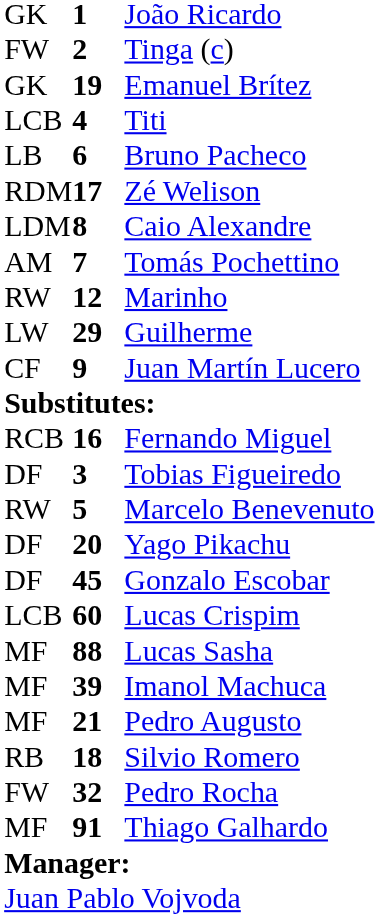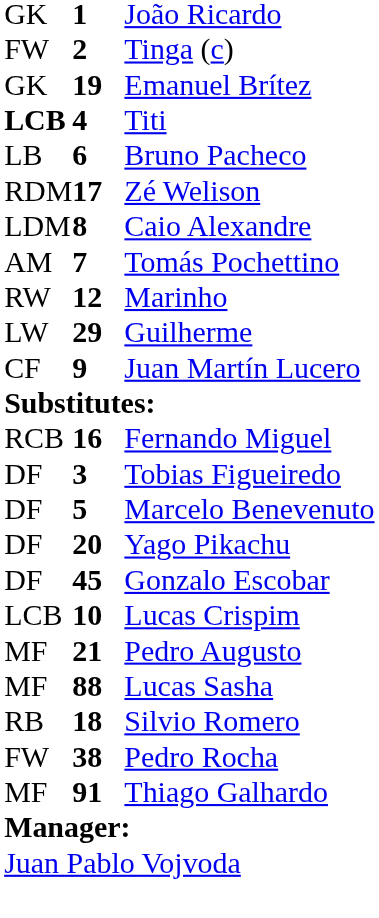 <table style="font-size:90%; margin:0.2em auto;" cellspacing="0" cellpadding="0">
 <tr>
 <th width="25"></th>
 <th width="25"></th>
 </tr>
 <tr>
 <td>GK</td>
 <td><strong>1</strong></td>
 <td> <a href='#'>João Ricardo</a></td>
 </tr>
 <tr>
 <td>FW</td>
 <td><strong>2</strong></td>
 <td> <a href='#'>Tinga</a> (<a href='#'>c</a>)</td>
 </tr>
 <tr>
 <td>GK</td>
 <td><strong>19</strong></td>
 <td> <a href='#'>Emanuel Brítez</a></td>
 <td></td>
 </tr>
 <tr>
-<td>LCB</td>
+<td><strong>LCB</strong></td>
 <td><strong>4</strong></td>
 <td> <a href='#'>Titi</a></td>
 </tr>
 <tr>
 <td>LB</td>
 <td><strong>6</strong></td>
 <td> <a href='#'>Bruno Pacheco</a></td>
 </tr>
 <tr>
 <td>RDM</td>
 <td><strong>17</strong></td>
 <td> <a href='#'>Zé Welison</a></td>
 <td></td>
 <td></td>
 </tr>
 <tr>
 <td>LDM</td>
 <td><strong>8</strong></td>
 <td> <a href='#'>Caio Alexandre</a></td>
 <td></td>
 <td></td>
 </tr>
 <tr>
 <td>AM</td>
 <td><strong>7</strong></td>
 <td> <a href='#'>Tomás Pochettino</a></td>
 <td></td>
 <td></td>
 </tr>
 <tr>
 <td>RW</td>
 <td><strong>12</strong></td>
 <td> <a href='#'>Marinho</a></td>
 <td></td>
 <td></td>
 </tr>
 <tr>
 <td>LW</td>
 <td><strong>29</strong></td>
 <td> <a href='#'>Guilherme</a></td>
 <td></td>
 <td></td>
 </tr>
 <tr>
 <td>CF</td>
 <td><strong>9</strong></td>
 <td> <a href='#'>Juan Martín Lucero</a></td>
 <td></td>
 <td></td>
 </tr>
 <tr>
 <td colspan=3><strong>Substitutes:</strong></td>
 </tr>
 <tr>
 <td>RCB</td>
 <td><strong>16</strong></td>
 <td> <a href='#'>Fernando Miguel</a></td>
 </tr>
 <tr>
 <td>DF</td>
 <td><strong>3</strong></td>
 <td> <a href='#'>Tobias Figueiredo</a></td>
 </tr>
 <tr>
-<td>RW</td>
+<td>DF</td>
 <td><strong>5</strong></td>
 <td> <a href='#'>Marcelo Benevenuto</a></td>
 </tr>
 <tr>
 <td>DF</td>
 <td><strong>20</strong></td>
 <td> <a href='#'>Yago Pikachu</a></td>
 <td></td>
 <td></td>
 </tr>
 <tr>
 <td>DF</td>
 <td><strong>45</strong></td>
 <td> <a href='#'>Gonzalo Escobar</a></td>
 </tr>
 <tr>
 <td>LCB</td>
-<td><strong>60</strong></td>
+<td><strong>10</strong></td>
 <td> <a href='#'>Lucas Crispim</a></td>
+</tr>
+<tr>
+<td>MF</td>
+<td><strong>21</strong></td>
+<td> <a href='#'>Pedro Augusto</a></td>
+<td></td>
+<td></td>
 </tr>
 <tr>
 <td>MF</td>
 <td><strong>88</strong></td>
 <td> <a href='#'>Lucas Sasha</a></td>
-<td></td>
-<td></td>
-</tr>
-<tr>
-<td>MF</td>
-<td><strong>39</strong></td>
-<td> <a href='#'>Imanol Machuca</a></td>
-<td></td>
-<td></td>
-</tr>
-<tr>
-<td>MF</td>
-<td><strong>21</strong></td>
-<td> <a href='#'>Pedro Augusto</a></td>
 <td></td>
 <td></td>
 </tr>
 <tr>
 <td>RB</td>
 <td><strong>18</strong></td>
 <td> <a href='#'>Silvio Romero</a></td>
 <td></td>
 <td></td>
 </tr>
 <tr>
 <td>FW</td>
-<td><strong>32</strong></td>
+<td><strong>38</strong></td>
 <td> <a href='#'>Pedro Rocha</a></td>
 </tr>
 <tr>
 <td>MF</td>
 <td><strong>91</strong></td>
 <td> <a href='#'>Thiago Galhardo</a></td>
 <td></td>
 <td></td>
 </tr>
 <tr>
 <td colspan=3><strong>Manager:</strong></td>
 </tr>
 <tr>
 <td colspan="4"> <a href='#'>Juan Pablo Vojvoda</a></td>
 </tr>
 </table>
